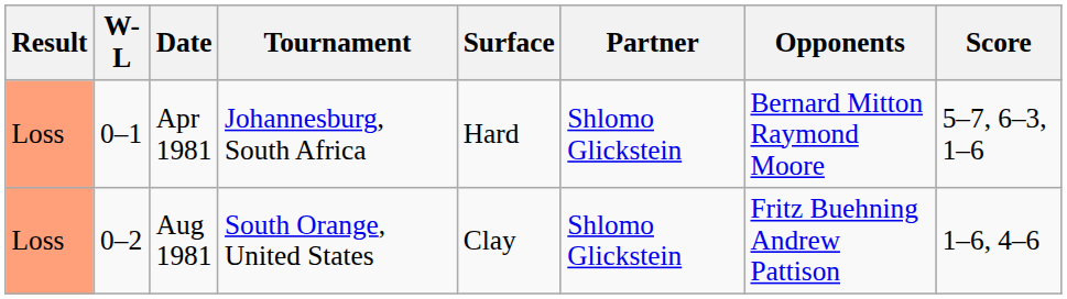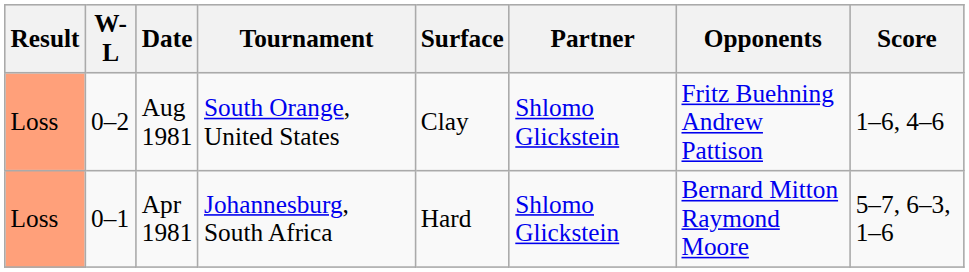 <table class="sortable wikitable">
 <tr>
 <th>Result</th>
 <th style="width:30px" class="unsortable">W-L</th>
 <th>Date</th>
 <th style="width:180px">Tournament</th>
 <th style="width:50px">Surface</th>
 <th style="width:140px">Partner</th>
 <th style="width:140px">Opponents</th>
 <th style="width:100px" class="unsortable">Score</th>
 </tr>
 <tr>
 <td style="background:#ffa07a;">Loss</td>
+<td>0–2</td>
+<td>Aug 1981</td>
+<td><a href='#'>South Orange</a>, United States</td>
+<td>Clay</td>
+<td> <a href='#'>Shlomo Glickstein</a></td>
+<td> <a href='#'>Fritz Buehning</a><br> <a href='#'>Andrew Pattison</a></td>
+<td>1–6, 4–6</td>
+</tr>
+<tr>
+<td style="background:#ffa07a;">Loss</td>
 <td>0–1</td>
 <td>Apr 1981</td>
 <td><a href='#'>Johannesburg</a>, South Africa</td>
 <td>Hard</td>
 <td> <a href='#'>Shlomo Glickstein</a></td>
 <td> <a href='#'>Bernard Mitton</a><br> <a href='#'>Raymond Moore</a></td>
 <td>5–7, 6–3, 1–6</td>
 </tr>
-<tr>
-<td style="background:#ffa07a;">Loss</td>
-<td>0–2</td>
-<td>Aug 1981</td>
-<td><a href='#'>South Orange</a>, United States</td>
-<td>Clay</td>
-<td> <a href='#'>Shlomo Glickstein</a></td>
-<td> <a href='#'>Fritz Buehning</a><br> <a href='#'>Andrew Pattison</a></td>
-<td>1–6, 4–6</td>
-</tr>
 </table>
